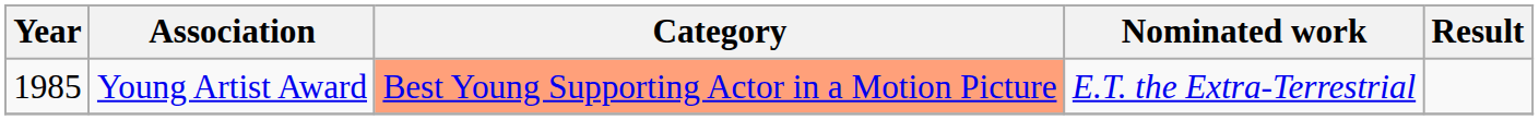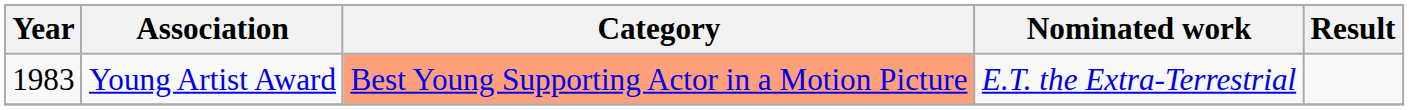 <table class="wikitable sortable">
 <tr>
 <th>Year</th>
 <th>Association</th>
 <th>Category</th>
 <th>Nominated work</th>
 <th>Result</th>
 </tr>
 <tr>
-<td>1985</td>
+<td>1983</td>
 <td><a href='#'>Young Artist Award</a></td>
 <td style="background: lightsalmon;"><a href='#'>Best Young Supporting Actor in a Motion Picture</a></td>
 <td><em><a href='#'>E.T. the Extra-Terrestrial</a></em></td>
 <td></td>
 </tr>
 <tr>
 </tr>
 </table>
